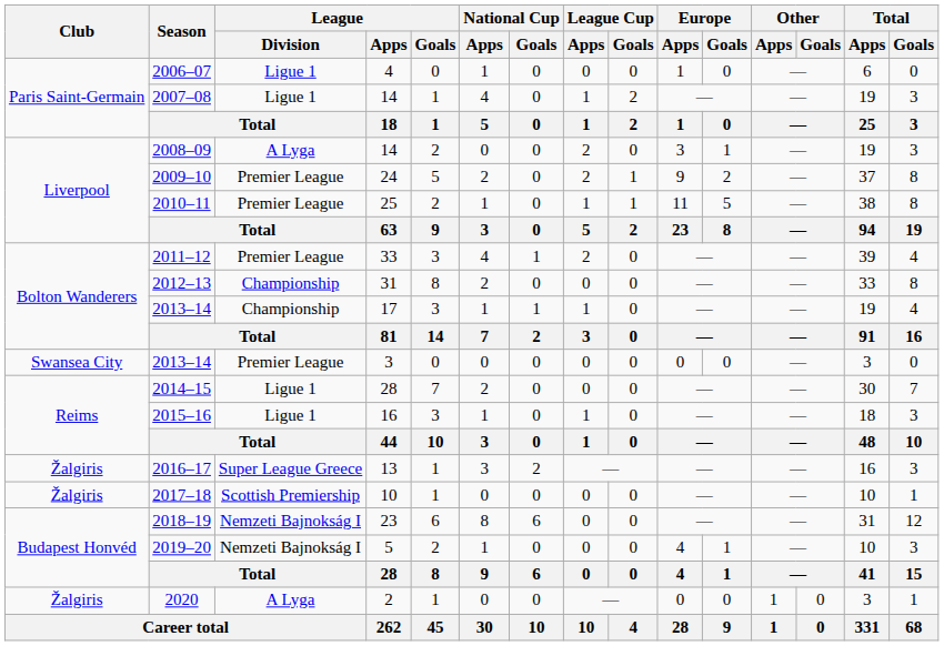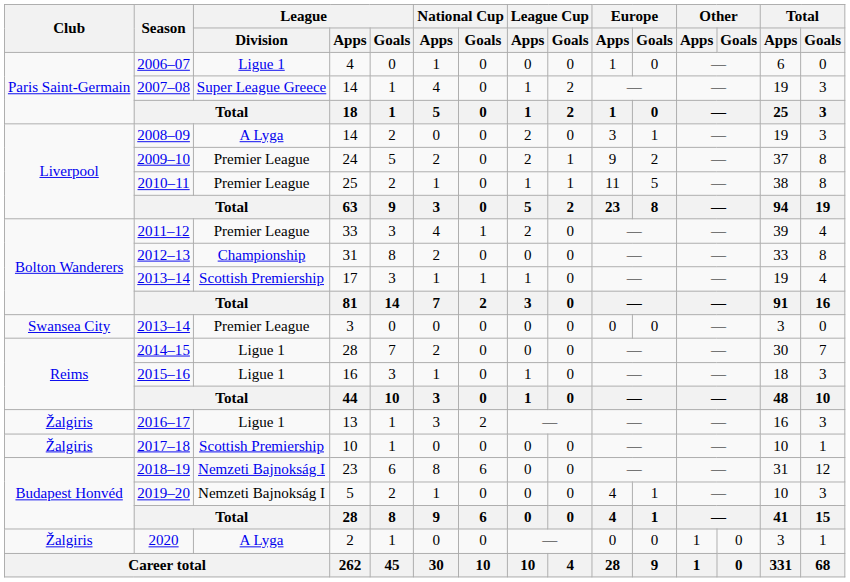 <table class="wikitable" style="text-align: center;">
 <tr>
 <th rowspan="2">Club</th>
 <th rowspan="2">Season</th>
 <th colspan="3">League</th>
 <th colspan="2">National Cup</th>
 <th colspan="2">League Cup</th>
 <th colspan="2">Europe</th>
 <th colspan="2">Other</th>
 <th colspan="2">Total</th>
 </tr>
 <tr>
 <th>Division</th>
 <th>Apps</th>
 <th>Goals</th>
 <th>Apps</th>
 <th>Goals</th>
 <th>Apps</th>
 <th>Goals</th>
 <th>Apps</th>
 <th>Goals</th>
 <th>Apps</th>
 <th>Goals</th>
 <th>Apps</th>
 <th>Goals</th>
 </tr>
 <tr>
 <td rowspan="3"><a href='#'>Paris Saint-Germain</a></td>
 <td><a href='#'>2006–07</a></td>
 <td><a href='#'>Ligue 1</a></td>
 <td>4</td>
 <td>0</td>
 <td>1</td>
 <td>0</td>
 <td>0</td>
 <td>0</td>
 <td>1</td>
 <td>0</td>
 <td colspan="2">—</td>
 <td>6</td>
 <td>0</td>
 </tr>
 <tr>
 <td><a href='#'>2007–08</a></td>
-<td>Ligue 1</td>
+<td><a href='#'>Super League Greece</a></td>
 <td>14</td>
 <td>1</td>
 <td>4</td>
 <td>0</td>
 <td>1</td>
 <td>2</td>
 <td colspan="2">—</td>
 <td colspan="2">—</td>
 <td>19</td>
 <td>3</td>
 </tr>
 <tr>
 <th colspan="2">Total</th>
 <th>18</th>
 <th>1</th>
 <th>5</th>
 <th>0</th>
 <th>1</th>
 <th>2</th>
 <th>1</th>
 <th>0</th>
 <th colspan="2">—</th>
 <th>25</th>
 <th>3</th>
 </tr>
 <tr>
 <td rowspan="4"><a href='#'>Liverpool</a></td>
 <td><a href='#'>2008–09</a></td>
 <td><a href='#'>A Lyga</a></td>
 <td>14</td>
 <td>2</td>
 <td>0</td>
 <td>0</td>
 <td>2</td>
 <td>0</td>
 <td>3</td>
 <td>1</td>
 <td colspan="2">—</td>
 <td>19</td>
 <td>3</td>
 </tr>
 <tr>
 <td><a href='#'>2009–10</a></td>
 <td>Premier League</td>
 <td>24</td>
 <td>5</td>
 <td>2</td>
 <td>0</td>
 <td>2</td>
 <td>1</td>
 <td>9</td>
 <td>2</td>
 <td colspan="2">—</td>
 <td>37</td>
 <td>8</td>
 </tr>
 <tr>
 <td><a href='#'>2010–11</a></td>
 <td>Premier League</td>
 <td>25</td>
 <td>2</td>
 <td>1</td>
 <td>0</td>
 <td>1</td>
 <td>1</td>
 <td>11</td>
 <td>5</td>
 <td colspan="2">—</td>
 <td>38</td>
 <td>8</td>
 </tr>
 <tr>
 <th colspan="2">Total</th>
 <th>63</th>
 <th>9</th>
 <th>3</th>
 <th>0</th>
 <th>5</th>
 <th>2</th>
 <th>23</th>
 <th>8</th>
 <th colspan="2">—</th>
 <th>94</th>
 <th>19</th>
 </tr>
 <tr>
 <td rowspan="4"><a href='#'>Bolton Wanderers</a></td>
 <td><a href='#'>2011–12</a></td>
 <td>Premier League</td>
 <td>33</td>
 <td>3</td>
 <td>4</td>
 <td>1</td>
 <td>2</td>
 <td>0</td>
 <td colspan="2">—</td>
 <td colspan="2">—</td>
 <td>39</td>
 <td>4</td>
 </tr>
 <tr>
 <td><a href='#'>2012–13</a></td>
 <td><a href='#'>Championship</a></td>
 <td>31</td>
 <td>8</td>
 <td>2</td>
 <td>0</td>
 <td>0</td>
 <td>0</td>
 <td colspan="2">—</td>
 <td colspan="2">—</td>
 <td>33</td>
 <td>8</td>
 </tr>
 <tr>
 <td><a href='#'>2013–14</a></td>
-<td>Championship</td>
+<td><a href='#'>Scottish Premiership</a></td>
 <td>17</td>
 <td>3</td>
 <td>1</td>
 <td>1</td>
 <td>1</td>
 <td>0</td>
 <td colspan="2">—</td>
 <td colspan="2">—</td>
 <td>19</td>
 <td>4</td>
 </tr>
 <tr>
 <th colspan="2">Total</th>
 <th>81</th>
 <th>14</th>
 <th>7</th>
 <th>2</th>
 <th>3</th>
 <th>0</th>
 <th colspan="2">—</th>
 <th colspan="2">—</th>
 <th>91</th>
 <th>16</th>
 </tr>
 <tr>
 <td><a href='#'>Swansea City</a></td>
 <td><a href='#'>2013–14</a></td>
 <td>Premier League</td>
 <td>3</td>
 <td>0</td>
 <td>0</td>
 <td>0</td>
 <td>0</td>
 <td>0</td>
 <td>0</td>
 <td>0</td>
 <td colspan="2">—</td>
 <td>3</td>
 <td>0</td>
 </tr>
 <tr>
 <td rowspan="3"><a href='#'>Reims</a></td>
 <td><a href='#'>2014–15</a></td>
 <td>Ligue 1</td>
 <td>28</td>
 <td>7</td>
 <td>2</td>
 <td>0</td>
 <td>0</td>
 <td>0</td>
 <td colspan="2">—</td>
 <td colspan="2">—</td>
 <td>30</td>
 <td>7</td>
 </tr>
 <tr>
 <td><a href='#'>2015–16</a></td>
 <td>Ligue 1</td>
 <td>16</td>
 <td>3</td>
 <td>1</td>
 <td>0</td>
 <td>1</td>
 <td>0</td>
 <td colspan="2">—</td>
 <td colspan="2">—</td>
 <td>18</td>
 <td>3</td>
 </tr>
 <tr>
 <th colspan="2">Total</th>
 <th>44</th>
 <th>10</th>
 <th>3</th>
 <th>0</th>
 <th>1</th>
 <th>0</th>
 <th colspan="2">—</th>
 <th colspan="2">—</th>
 <th>48</th>
 <th>10</th>
 </tr>
 <tr>
 <td><a href='#'>Žalgiris</a></td>
 <td><a href='#'>2016–17</a></td>
-<td><a href='#'>Super League Greece</a></td>
+<td>Ligue 1</td>
 <td>13</td>
 <td>1</td>
 <td>3</td>
 <td>2</td>
 <td colspan="2">—</td>
 <td colspan="2">—</td>
 <td colspan="2">—</td>
 <td>16</td>
 <td>3</td>
 </tr>
 <tr>
 <td><a href='#'>Žalgiris</a></td>
 <td><a href='#'>2017–18</a></td>
 <td><a href='#'>Scottish Premiership</a></td>
 <td>10</td>
 <td>1</td>
 <td>0</td>
 <td>0</td>
 <td>0</td>
 <td>0</td>
 <td colspan="2">—</td>
 <td colspan="2">—</td>
 <td>10</td>
 <td>1</td>
 </tr>
 <tr>
 <td rowspan="3"><a href='#'>Budapest Honvéd</a></td>
 <td><a href='#'>2018–19</a></td>
 <td><a href='#'>Nemzeti Bajnokság I</a></td>
 <td>23</td>
 <td>6</td>
 <td>8</td>
 <td>6</td>
 <td>0</td>
 <td>0</td>
 <td colspan="2">—</td>
 <td colspan="2">—</td>
 <td>31</td>
 <td>12</td>
 </tr>
 <tr>
 <td><a href='#'>2019–20</a></td>
 <td>Nemzeti Bajnokság I</td>
 <td>5</td>
 <td>2</td>
 <td>1</td>
 <td>0</td>
 <td>0</td>
 <td>0</td>
 <td>4</td>
 <td>1</td>
 <td colspan="2">—</td>
 <td>10</td>
 <td>3</td>
 </tr>
 <tr>
 <th colspan="2">Total</th>
 <th>28</th>
 <th>8</th>
 <th>9</th>
 <th>6</th>
 <th>0</th>
 <th>0</th>
 <th>4</th>
 <th>1</th>
 <th colspan="2">—</th>
 <th>41</th>
 <th>15</th>
 </tr>
 <tr>
 <td><a href='#'>Žalgiris</a></td>
 <td><a href='#'>2020</a></td>
 <td><a href='#'>A Lyga</a></td>
 <td>2</td>
 <td>1</td>
 <td>0</td>
 <td>0</td>
 <td colspan="2">—</td>
 <td>0</td>
 <td>0</td>
 <td>1</td>
 <td>0</td>
 <td>3</td>
 <td>1</td>
 </tr>
 <tr>
 <th colspan="3">Career total</th>
 <th>262</th>
 <th>45</th>
 <th>30</th>
 <th>10</th>
 <th>10</th>
 <th>4</th>
 <th>28</th>
 <th>9</th>
 <th>1</th>
 <th>0</th>
 <th>331</th>
 <th>68</th>
 </tr>
 </table>
